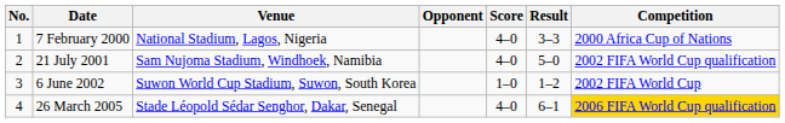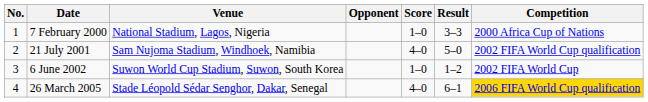 <table class="wikitable sortable">
 <tr>
 <th scope="col">No.</th>
 <th scope="col">Date</th>
 <th scope="col">Venue</th>
 <th scope="col">Opponent</th>
 <th scope="col">Score</th>
 <th scope="col">Result</th>
 <th scope="col">Competition</th>
 </tr>
 <tr>
 <td style="text-align:center">1</td>
 <td>7 February 2000</td>
 <td><a href='#'>National Stadium</a>, <a href='#'>Lagos</a>, Nigeria</td>
 <td></td>
-<td style="text-align:center">4–0</td>
+<td style="text-align:center">1–0</td>
 <td style="text-align:center">3–3</td>
 <td><a href='#'>2000 Africa Cup of Nations</a></td>
 </tr>
 <tr>
 <td style="text-align:center">2</td>
 <td>21 July 2001</td>
 <td><a href='#'>Sam Nujoma Stadium</a>, <a href='#'>Windhoek</a>, Namibia</td>
 <td></td>
 <td style="text-align:center">4–0</td>
 <td style="text-align:center">5–0</td>
 <td><a href='#'>2002 FIFA World Cup qualification</a></td>
 </tr>
 <tr>
 <td style="text-align:center">3</td>
 <td>6 June 2002</td>
 <td><a href='#'>Suwon World Cup Stadium</a>, <a href='#'>Suwon</a>, South Korea</td>
 <td></td>
 <td style="text-align:center">1–0</td>
 <td style="text-align:center">1–2 </td>
 <td><a href='#'>2002 FIFA World Cup</a></td>
 </tr>
 <tr>
 <td style="text-align:center">4</td>
 <td>26 March 2005</td>
 <td><a href='#'>Stade Léopold Sédar Senghor</a>, <a href='#'>Dakar</a>, Senegal</td>
 <td></td>
 <td style="text-align:center">4–0</td>
 <td style="text-align:center">6–1</td>
 <td style="background: gold;"><a href='#'>2006 FIFA World Cup qualification</a></td>
 </tr>
 </table>
